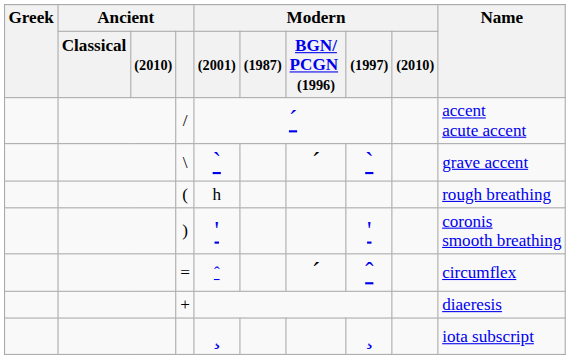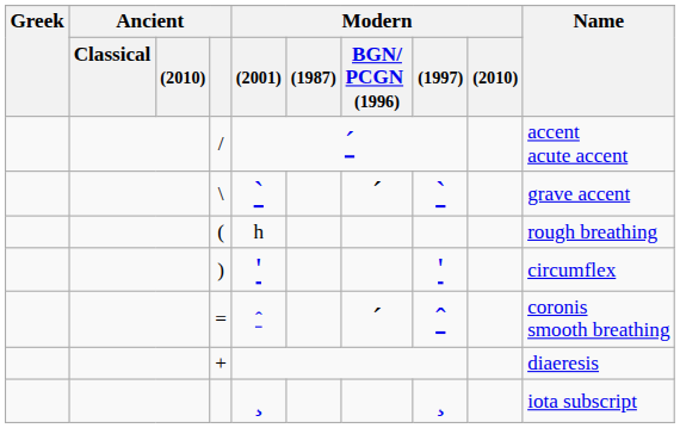 <table class="wikitable" style="text-align: center;">
 <tr>
 </tr>
 <tr style="vertical-align:top;">
 <th rowspan="2">Greek</th>
 <th colspan="3">Ancient</th>
 <th colspan="5">Modern</th>
 <th rowspan="2">Name</th>
 </tr>
 <tr style="vertical-align:top;">
 <th title="Classical Latinate">Classical</th>
 <th title="Modern Scholarship"><br><small>(2010)</small></th>
 <th><br></th>
 <th><br><small>(2001)</small></th>
 <th><br><small>(1987)</small></th>
 <th><a href='#'>BGN/<br>PCGN</a> <br><small>(1996)</small></th>
 <th><br><small>(1997)</small></th>
 <th><br><small>(2010)</small></th>
 </tr>
 <tr>
 <td><big><big></big></big></td>
 <td colspan="2"></td>
 <td>/</td>
 <td colspan="4"><big><big><a href='#'>´</a></big></big></td>
 <td></td>
 <td style="text-align:left;"><a href='#'>accent</a><br><a href='#'>acute accent</a></td>
 </tr>
 <tr>
 <td><big><big></big></big></td>
 <td colspan="2"></td>
 <td>\</td>
 <td><big><big><a href='#'>`</a></big></big></td>
 <td></td>
 <td><big><big>´</big></big></td>
 <td><big><big><a href='#'>`</a></big></big></td>
 <td></td>
 <td style="text-align:left;"><a href='#'>grave accent</a></td>
 </tr>
 <tr>
 <td><big><big></big></big></td>
 <td colspan="2"></td>
 <td>(</td>
 <td>h</td>
 <td></td>
 <td></td>
 <td></td>
 <td></td>
 <td style="text-align:left;"><a href='#'>rough breathing</a></td>
 </tr>
 <tr>
 <td><big><big></big></big></td>
 <td colspan="2"></td>
 <td>)</td>
 <td><big><big><a href='#'>'</a></big></big></td>
 <td></td>
 <td></td>
 <td><big><big><a href='#'>'</a></big></big></td>
 <td></td>
-<td style="text-align:left;"><a href='#'>coronis</a><br><a href='#'>smooth breathing</a></td>
+<td style="text-align:left;"><a href='#'>circumflex</a></td>
 </tr>
 <tr>
 <td><big><big></big></big><br><big></big></td>
 <td colspan="2"></td>
 <td>=</td>
 <td><a href='#'>ˆ</a></td>
 <td></td>
 <td><big><big>´</big></big></td>
 <td><big><big><a href='#'>ˆ</a></big></big></td>
 <td></td>
-<td style="text-align:left;"><a href='#'>circumflex</a></td>
+<td style="text-align:left;"><a href='#'>coronis</a><br><a href='#'>smooth breathing</a></td>
 </tr>
 <tr>
 <td><big><big></big></big></td>
 <td colspan="2"></td>
 <td>+</td>
 <td colspan="4"></td>
 <td></td>
 <td style="text-align:left;"><a href='#'>diaeresis</a></td>
 </tr>
 <tr>
 <td><big><big></big></big></td>
 <td colspan="2"></td>
 <td></td>
 <td><big><big><a href='#'>¸</a></big></big></td>
 <td></td>
 <td></td>
 <td><big><big><a href='#'>¸</a></big></big></td>
 <td></td>
 <td style="text-align:left;"><a href='#'>iota subscript</a></td>
 </tr>
 </table>
